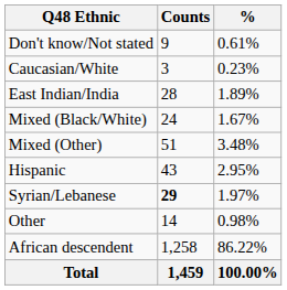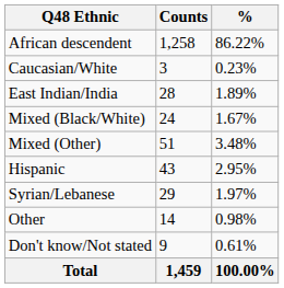 <table class="wikitable sortable">
 <tr>
 <th>Q48 Ethnic</th>
 <th>Counts</th>
 <th>%</th>
 </tr>
 <tr>
-<td>Don't know/Not stated</td>
-<td>9</td>
-<td>0.61%</td>
+<td>African descendent</td>
+<td>1,258</td>
+<td>86.22%</td>
 </tr>
 <tr>
 <td>Caucasian/White</td>
 <td>3</td>
 <td>0.23%</td>
 </tr>
 <tr>
 <td>East Indian/India</td>
 <td>28</td>
 <td>1.89%</td>
 </tr>
 <tr>
 <td>Mixed (Black/White)</td>
 <td>24</td>
 <td>1.67%</td>
 </tr>
 <tr>
 <td>Mixed (Other)</td>
 <td>51</td>
 <td>3.48%</td>
 </tr>
 <tr>
 <td>Hispanic</td>
 <td>43</td>
 <td>2.95%</td>
 </tr>
 <tr>
 <td>Syrian/Lebanese</td>
-<td><strong>29</strong></td>
+<td>29</td>
 <td>1.97%</td>
 </tr>
 <tr>
 <td>Other</td>
 <td>14</td>
 <td>0.98%</td>
 </tr>
 <tr>
-<td>African descendent</td>
-<td>1,258</td>
-<td>86.22%</td>
+<td>Don't know/Not stated</td>
+<td>9</td>
+<td>0.61%</td>
 </tr>
 <tr>
 <th>Total</th>
 <th>1,459</th>
 <th>100.00%</th>
 </tr>
 </table>
